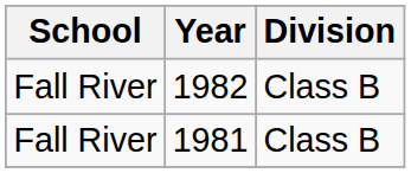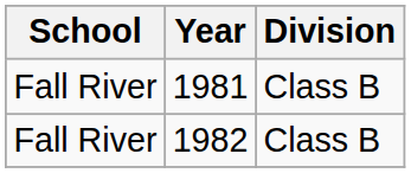 <table class="wikitable">
 <tr>
 <th>School</th>
 <th>Year</th>
 <th>Division</th>
 </tr>
 <tr>
 <td>Fall River</td>
-<td>1982</td>
+<td>1981</td>
 <td>Class B</td>
 </tr>
 <tr>
 <td>Fall River</td>
-<td>1981</td>
+<td>1982</td>
 <td>Class B</td>
 </tr>
 </table>
